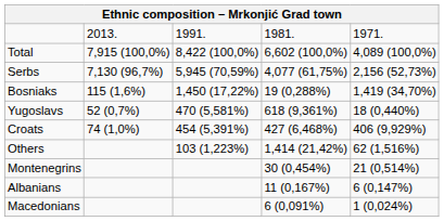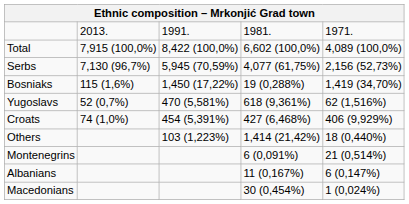 <table class="wikitable">
 <tr>
 <th colspan="8">Ethnic composition – Mrkonjić Grad town</th>
 </tr>
 <tr>
 <td></td>
 <td>2013.</td>
 <td>1991.</td>
 <td>1981.</td>
 <td>1971.</td>
 </tr>
 <tr>
 <td>Total</td>
 <td>7,915 (100,0%)</td>
 <td>8,422 (100,0%)</td>
 <td>6,602 (100,0%)</td>
 <td>4,089 (100,0%)</td>
 </tr>
 <tr>
 <td>Serbs</td>
 <td>7,130 (96,7%)</td>
 <td>5,945 (70,59%)</td>
 <td>4,077 (61,75%)</td>
 <td>2,156 (52,73%)</td>
 </tr>
 <tr>
 <td>Bosniaks</td>
 <td>115 (1,6%)</td>
 <td>1,450 (17,22%)</td>
 <td>19 (0,288%)</td>
 <td>1,419 (34,70%)</td>
 </tr>
 <tr>
 <td>Yugoslavs</td>
 <td>52 (0,7%)</td>
 <td>470 (5,581%)</td>
 <td>618 (9,361%)</td>
-<td>18 (0,440%)</td>
+<td>62 (1,516%)</td>
 </tr>
 <tr>
 <td>Croats</td>
 <td>74 (1,0%)</td>
 <td>454 (5,391%)</td>
 <td>427 (6,468%)</td>
 <td>406 (9,929%)</td>
 </tr>
 <tr>
 <td>Others</td>
 <td></td>
 <td>103 (1,223%)</td>
 <td>1,414 (21,42%)</td>
-<td>62 (1,516%)</td>
+<td>18 (0,440%)</td>
 </tr>
 <tr>
 <td>Montenegrins</td>
 <td></td>
 <td></td>
-<td>30 (0,454%)</td>
+<td>6 (0,091%)</td>
 <td>21 (0,514%)</td>
 </tr>
 <tr>
 <td>Albanians</td>
 <td></td>
 <td></td>
 <td>11 (0,167%)</td>
 <td>6 (0,147%)</td>
 </tr>
 <tr>
 <td>Macedonians</td>
 <td></td>
 <td></td>
-<td>6 (0,091%)</td>
+<td>30 (0,454%)</td>
 <td>1 (0,024%)</td>
 </tr>
 </table>
